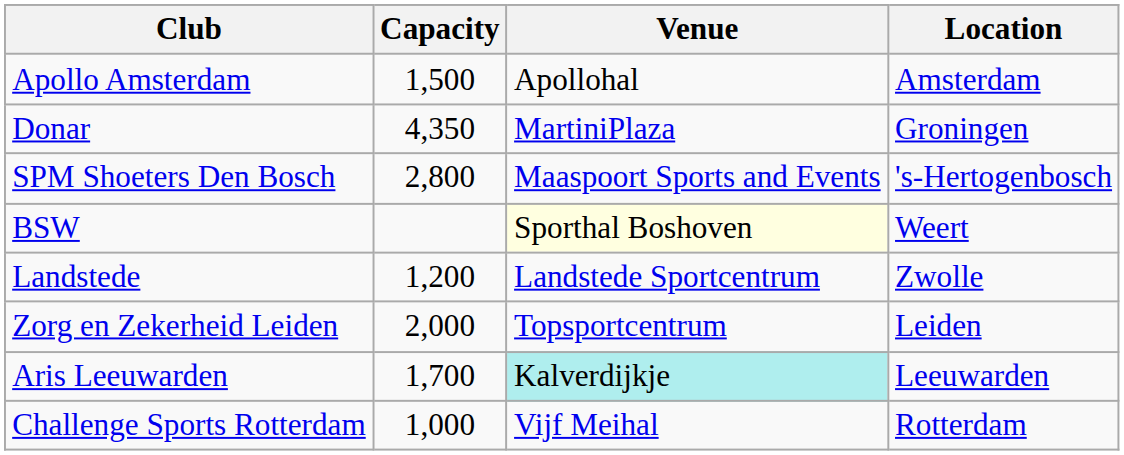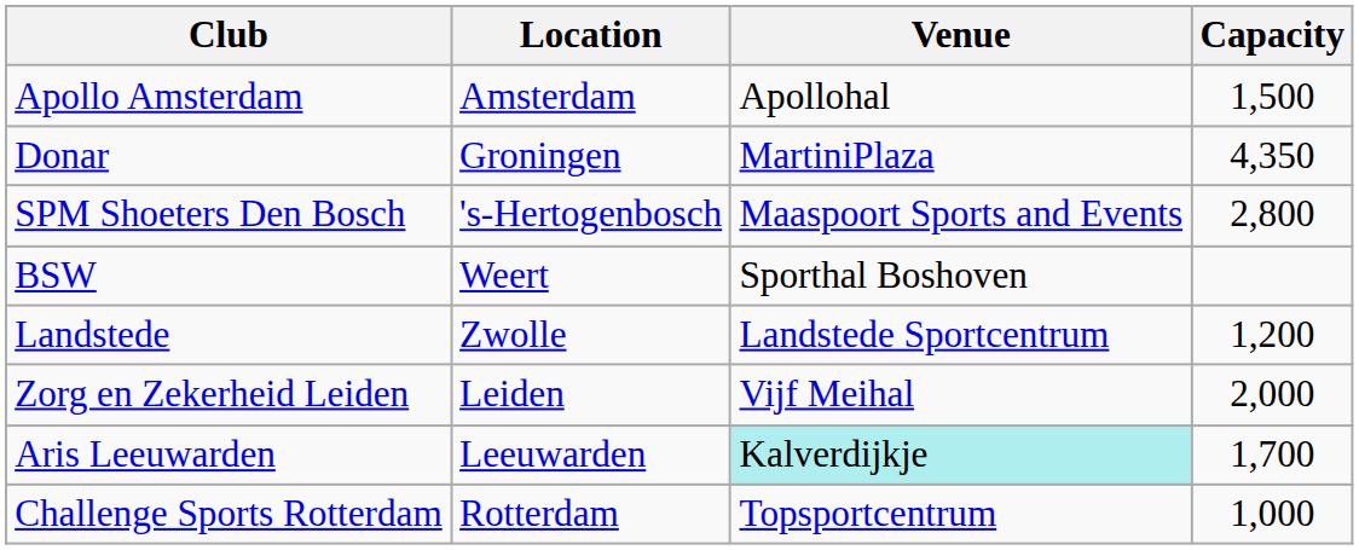 <table class="wikitable sortable">
 <tr>
 <th>Club</th>
+<th>Location</th>
+<th>Venue</th>
 <th>Capacity</th>
-<th>Venue</th>
-<th>Location</th>
 </tr>
 <tr>
 <td><a href='#'>Apollo Amsterdam</a></td>
+<td><a href='#'>Amsterdam</a></td>
+<td>Apollohal</td>
 <td align=center>1,500</td>
-<td>Apollohal</td>
-<td><a href='#'>Amsterdam</a></td>
 </tr>
 <tr>
 <td><a href='#'>Donar</a></td>
+<td><a href='#'>Groningen</a></td>
+<td><a href='#'>MartiniPlaza</a></td>
 <td align=center>4,350</td>
-<td><a href='#'>MartiniPlaza</a></td>
-<td><a href='#'>Groningen</a></td>
 </tr>
 <tr>
 <td><a href='#'>SPM Shoeters Den Bosch</a></td>
+<td><a href='#'>'s-Hertogenbosch</a></td>
+<td><a href='#'>Maaspoort Sports and Events</a></td>
 <td align=center>2,800</td>
-<td><a href='#'>Maaspoort Sports and Events</a></td>
-<td><a href='#'>'s-Hertogenbosch</a></td>
 </tr>
 <tr>
 <td><a href='#'>BSW</a></td>
+<td><a href='#'>Weert</a></td>
+<td>Sporthal Boshoven</td>
 <td></td>
-<td style="background: lightyellow;">Sporthal Boshoven</td>
-<td><a href='#'>Weert</a></td>
 </tr>
 <tr>
 <td><a href='#'>Landstede</a></td>
+<td><a href='#'>Zwolle</a></td>
+<td><a href='#'>Landstede Sportcentrum</a></td>
 <td align=center>1,200</td>
-<td><a href='#'>Landstede Sportcentrum</a></td>
-<td><a href='#'>Zwolle</a></td>
 </tr>
 <tr>
 <td><a href='#'>Zorg en Zekerheid Leiden</a></td>
+<td><a href='#'>Leiden</a></td>
+<td><a href='#'>Vijf Meihal</a></td>
 <td align=center>2,000</td>
-<td><a href='#'>Topsportcentrum</a></td>
-<td><a href='#'>Leiden</a></td>
 </tr>
 <tr>
 <td><a href='#'>Aris Leeuwarden</a></td>
+<td><a href='#'>Leeuwarden</a></td>
+<td style="background: paleturquoise;">Kalverdijkje</td>
 <td align=center>1,700</td>
-<td style="background: paleturquoise;">Kalverdijkje</td>
-<td><a href='#'>Leeuwarden</a></td>
 </tr>
 <tr>
 <td><a href='#'>Challenge Sports Rotterdam</a></td>
+<td><a href='#'>Rotterdam</a></td>
+<td><a href='#'>Topsportcentrum</a></td>
 <td align=center>1,000</td>
-<td><a href='#'>Vijf Meihal</a></td>
-<td><a href='#'>Rotterdam</a></td>
 </tr>
 </table>
